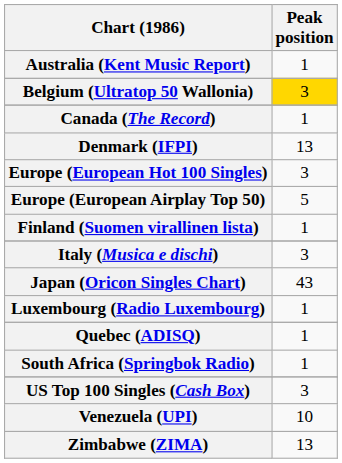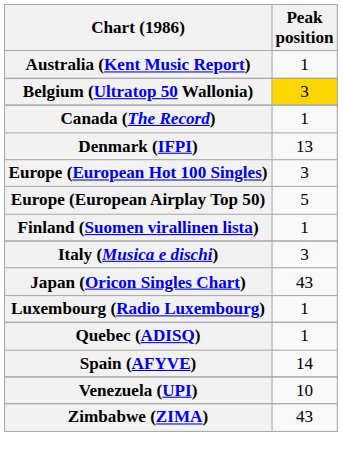 <table class="wikitable sortable plainrowheaders" style="text-align:center">
 <tr>
 <th scope="col">Chart (1986)</th>
 <th scope="col">Peak<br>position</th>
 </tr>
 <tr>
 <th scope="row">Australia (<a href='#'>Kent Music Report</a>)</th>
 <td>1</td>
 </tr>
 <tr>
 </tr>
 <tr>
 </tr>
 <tr>
 <th scope="row">Belgium (<a href='#'>Ultratop 50</a> Wallonia)</th>
 <td align="center" style="background: gold;">3</td>
 </tr>
 <tr>
 </tr>
 <tr>
 <th scope="row">Canada (<em><a href='#'>The Record</a></em>)</th>
 <td>1</td>
 </tr>
 <tr>
 <th scope="row">Denmark (<a href='#'>IFPI</a>)</th>
 <td>13</td>
 </tr>
 <tr>
 <th scope="row">Europe (<a href='#'>European Hot 100 Singles</a>)</th>
 <td>3</td>
 </tr>
 <tr>
 <th scope="row">Europe (European Airplay Top 50)</th>
 <td style="text-align:center;">5</td>
 </tr>
 <tr>
 <th scope="row">Finland (<a href='#'>Suomen virallinen lista</a>)</th>
 <td>1</td>
 </tr>
 <tr>
 </tr>
 <tr>
 </tr>
 <tr>
 <th scope="row">Italy (<em><a href='#'>Musica e dischi</a></em>)</th>
 <td>3</td>
 </tr>
 <tr>
 <th scope="row">Japan (<a href='#'>Oricon Singles Chart</a>)</th>
 <td>43</td>
 </tr>
 <tr>
 <th scope="row">Luxembourg (<a href='#'>Radio Luxembourg</a>)</th>
 <td align="center">1</td>
 </tr>
 <tr>
 </tr>
 <tr>
 </tr>
 <tr>
 </tr>
 <tr>
 </tr>
 <tr>
 <th scope="row">Quebec (<a href='#'>ADISQ</a>)</th>
 <td align="center">1</td>
 </tr>
 <tr>
-<th scope="row">South Africa (<a href='#'>Springbok Radio</a>)</th>
-<td>1</td>
+<th scope="row">Spain (<a href='#'>AFYVE</a>)</th>
+<td>14</td>
 </tr>
 <tr>
 </tr>
 <tr>
 </tr>
 <tr>
 </tr>
 <tr>
 </tr>
 <tr>
 </tr>
 <tr>
 </tr>
 <tr>
-<th scope="row">US Top 100 Singles (<em><a href='#'>Cash Box</a></em>)</th>
-<td>3</td>
-</tr>
-<tr>
 <th scope="row">Venezuela (<a href='#'>UPI</a>)</th>
 <td>10</td>
 </tr>
 <tr>
 </tr>
 <tr>
 <th scope="row">Zimbabwe (<a href='#'>ZIMA</a>)</th>
-<td>13</td>
+<td>43</td>
 </tr>
 </table>
